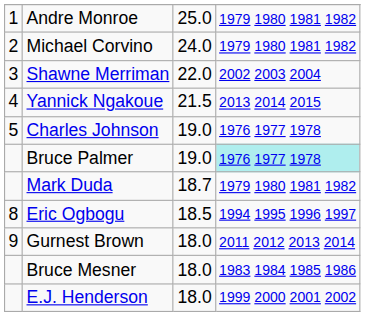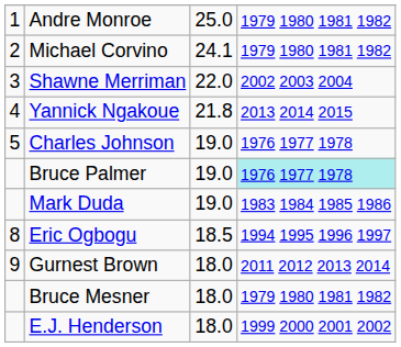 <table class="wikitable">
 <tr>
 </tr>
 <tr>
 <td>1</td>
 <td>Andre Monroe</td>
 <td>25.0</td>
 <td style="font-size:80%;"><a href='#'>1979</a> <a href='#'>1980</a> <a href='#'>1981</a> <a href='#'>1982</a></td>
 </tr>
 <tr>
 <td>2</td>
 <td>Michael Corvino</td>
-<td>24.0</td>
+<td>24.1</td>
 <td style="font-size:80%;"><a href='#'>1979</a> <a href='#'>1980</a> <a href='#'>1981</a> <a href='#'>1982</a></td>
 </tr>
 <tr>
 <td>3</td>
 <td><a href='#'>Shawne Merriman</a></td>
 <td>22.0</td>
 <td style="font-size:80%;"><a href='#'>2002</a> <a href='#'>2003</a> <a href='#'>2004</a></td>
 </tr>
 <tr>
 <td>4</td>
 <td><a href='#'>Yannick Ngakoue</a></td>
-<td>21.5</td>
+<td>21.8</td>
 <td style="font-size:80%;"><a href='#'>2013</a> <a href='#'>2014</a> <a href='#'>2015</a></td>
 </tr>
 <tr>
 <td>5</td>
 <td><a href='#'>Charles Johnson</a></td>
 <td>19.0</td>
 <td style="font-size:80%;"><a href='#'>1976</a> <a href='#'>1977</a> <a href='#'>1978</a></td>
 </tr>
 <tr>
 <td></td>
 <td>Bruce Palmer</td>
 <td>19.0</td>
 <td style="background: paleturquoise; font-size:80%;"><a href='#'>1976</a> <a href='#'>1977</a> <a href='#'>1978</a></td>
 </tr>
 <tr>
 <td></td>
 <td><a href='#'>Mark Duda</a></td>
-<td>18.7</td>
-<td style="font-size:80%;"><a href='#'>1979</a> <a href='#'>1980</a> <a href='#'>1981</a> <a href='#'>1982</a></td>
+<td>19.0</td>
+<td style="font-size:80%;"><a href='#'>1983</a> <a href='#'>1984</a> <a href='#'>1985</a> <a href='#'>1986</a></td>
 </tr>
 <tr>
 <td>8</td>
 <td><a href='#'>Eric Ogbogu</a></td>
 <td>18.5</td>
 <td style="font-size:80%;"><a href='#'>1994</a> <a href='#'>1995</a> <a href='#'>1996</a> <a href='#'>1997</a></td>
 </tr>
 <tr>
 <td>9</td>
 <td>Gurnest Brown</td>
 <td>18.0</td>
 <td style="font-size:80%;"><a href='#'>2011</a> <a href='#'>2012</a> <a href='#'>2013</a> <a href='#'>2014</a></td>
 </tr>
 <tr>
 <td></td>
 <td>Bruce Mesner</td>
 <td>18.0</td>
-<td style="font-size:80%;"><a href='#'>1983</a> <a href='#'>1984</a> <a href='#'>1985</a> <a href='#'>1986</a></td>
+<td style="font-size:80%;"><a href='#'>1979</a> <a href='#'>1980</a> <a href='#'>1981</a> <a href='#'>1982</a></td>
 </tr>
 <tr>
 <td></td>
 <td><a href='#'>E.J. Henderson</a></td>
 <td>18.0</td>
 <td style="font-size:80%;"><a href='#'>1999</a> <a href='#'>2000</a> <a href='#'>2001</a> <a href='#'>2002</a></td>
 </tr>
 </table>
